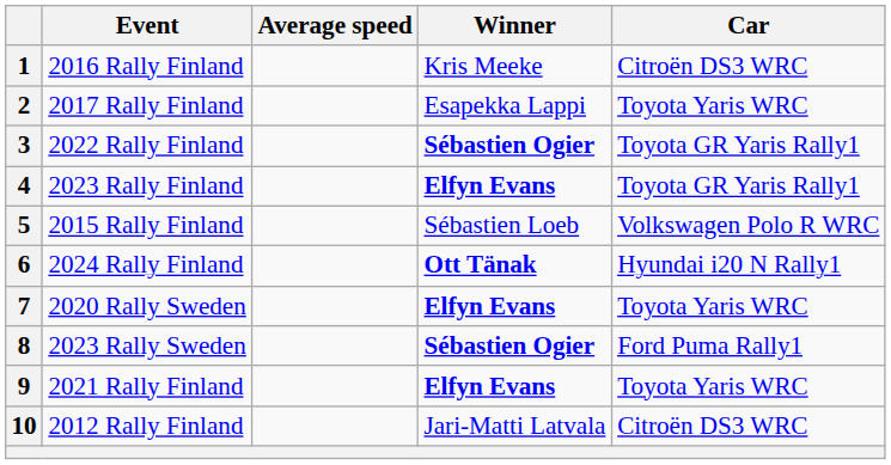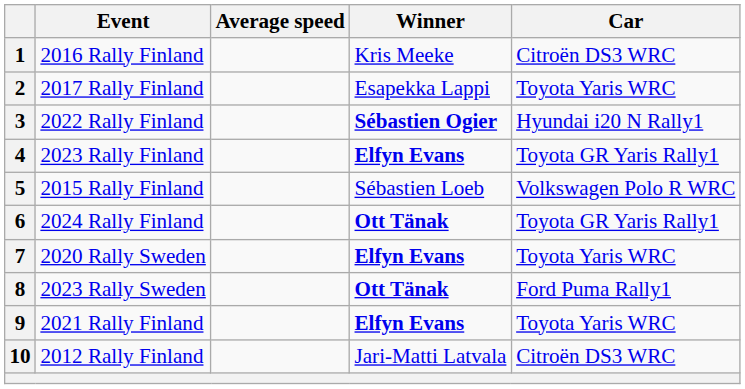 <table class="wikitable">
 <tr>
 <th></th>
 <th>Event</th>
 <th>Average speed</th>
 <th>Winner</th>
 <th>Car</th>
 </tr>
 <tr>
 <th>1</th>
 <td> <a href='#'>2016 Rally Finland</a></td>
 <td></td>
 <td> <a href='#'>Kris Meeke</a></td>
 <td><a href='#'>Citroën DS3 WRC</a></td>
 </tr>
 <tr>
 <th>2</th>
 <td> <a href='#'>2017 Rally Finland</a></td>
 <td></td>
 <td> <a href='#'>Esapekka Lappi</a></td>
 <td><a href='#'>Toyota Yaris WRC</a></td>
 </tr>
 <tr>
 <th>3</th>
 <td> <a href='#'>2022 Rally Finland</a></td>
 <td></td>
 <td> <strong><a href='#'>Sébastien Ogier</a></strong></td>
-<td><a href='#'>Toyota GR Yaris Rally1</a></td>
+<td><a href='#'>Hyundai i20 N Rally1</a></td>
 </tr>
 <tr>
 <th>4</th>
 <td> <a href='#'>2023 Rally Finland</a></td>
 <td></td>
 <td> <strong><a href='#'>Elfyn Evans</a></strong></td>
 <td><a href='#'>Toyota GR Yaris Rally1</a></td>
 </tr>
 <tr>
 <th>5</th>
 <td> <a href='#'>2015 Rally Finland</a></td>
 <td></td>
 <td> <a href='#'>Sébastien Loeb</a></td>
 <td><a href='#'>Volkswagen Polo R WRC</a></td>
 </tr>
 <tr>
 <th>6</th>
 <td> <a href='#'>2024 Rally Finland</a></td>
 <td></td>
 <td> <strong><a href='#'>Ott Tänak</a></strong></td>
-<td><a href='#'>Hyundai i20 N Rally1</a></td>
+<td><a href='#'>Toyota GR Yaris Rally1</a></td>
 </tr>
 <tr>
 <th>7</th>
 <td> <a href='#'>2020 Rally Sweden</a></td>
 <td></td>
 <td> <strong><a href='#'>Elfyn Evans</a></strong></td>
 <td><a href='#'>Toyota Yaris WRC</a></td>
 </tr>
 <tr>
 <th>8</th>
 <td> <a href='#'>2023 Rally Sweden</a></td>
 <td></td>
-<td> <strong><a href='#'>Sébastien Ogier</a></strong></td>
+<td> <strong><a href='#'>Ott Tänak</a></strong></td>
 <td><a href='#'>Ford Puma Rally1</a></td>
 </tr>
 <tr>
 <th>9</th>
 <td> <a href='#'>2021 Rally Finland</a></td>
 <td></td>
 <td> <strong><a href='#'>Elfyn Evans</a></strong></td>
 <td><a href='#'>Toyota Yaris WRC</a></td>
 </tr>
 <tr>
 <th>10</th>
 <td> <a href='#'>2012 Rally Finland</a></td>
 <td></td>
 <td> <a href='#'>Jari-Matti Latvala</a></td>
 <td><a href='#'>Citroën DS3 WRC</a></td>
 </tr>
 <tr>
 <th colspan="5"></th>
 </tr>
 </table>
